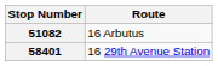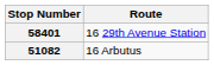 <table class="wikitable">
 <tr>
 <th>Stop Number</th>
 <th>Route</th>
 </tr>
 <tr>
+<th>58401</th>
+<td>16 <a href='#'>29th Avenue Station</a></td>
+</tr>
+<tr>
 <th>51082</th>
 <td>16 Arbutus</td>
 </tr>
-<tr>
-<th>58401</th>
-<td>16 <a href='#'>29th Avenue Station</a></td>
-</tr>
 </table>
